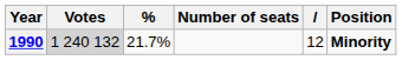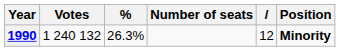 <table class="wikitable">
 <tr>
 <th>Year</th>
 <th>Votes</th>
 <th>%</th>
 <th>Number of seats</th>
 <th>/</th>
 <th>Position</th>
 </tr>
 <tr>
 <th><a href='#'>1990</a></th>
-<td style="background: lightgrey;">1 240 132</td>
-<td>21.7%</td>
+<td>1 240 132</td>
+<td>26.3%</td>
 <td></td>
 <td> 12</td>
 <td><strong>Minority</strong></td>
 </tr>
 </table>
